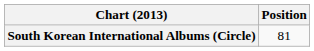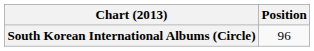 <table class="wikitable sortable plainrowheaders" style="text-align:center;">
 <tr>
 <th scope="col">Chart (2013)</th>
 <th scope="col">Position</th>
 </tr>
 <tr>
 <th scope="row">South Korean International Albums (Circle)</th>
-<td>81</td>
+<td>96</td>
 </tr>
 </table>
